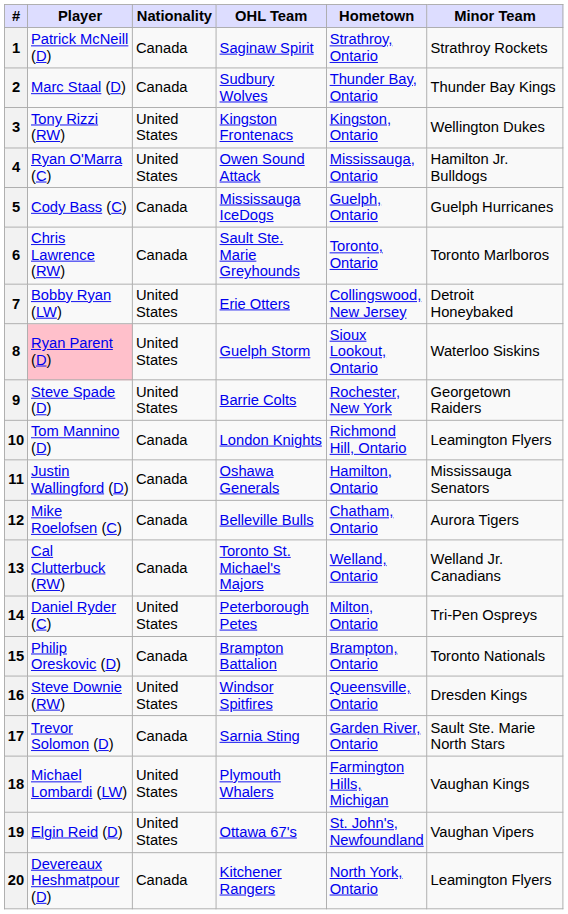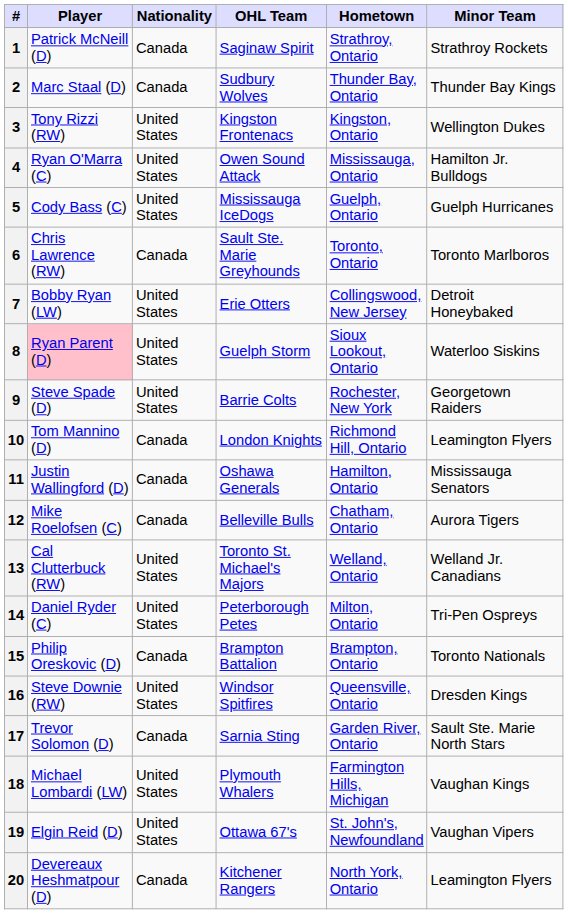 <table class="wikitable">
 <tr>
 <th style="background:#ddf; width:2.75%;">#</th>
 <th style="background:#ddf; width:19.0%;">Player</th>
 <th style="background:#ddf; width:15.0%;">Nationality</th>
 <th style="background:#ddf; width:20.0%;">OHL Team</th>
 <th style="background:#ddf; width:18.0%;">Hometown</th>
 <th style="background:#ddf; width:100.0%;">Minor Team</th>
 </tr>
 <tr>
 <th>1</th>
 <td><a href='#'>Patrick McNeill</a> (<a href='#'>D</a>)</td>
 <td> Canada</td>
 <td><a href='#'>Saginaw Spirit</a></td>
 <td><a href='#'>Strathroy, Ontario</a></td>
 <td>Strathroy Rockets</td>
 </tr>
 <tr>
 <th>2</th>
 <td><a href='#'>Marc Staal</a> (<a href='#'>D</a>)</td>
 <td> Canada</td>
 <td><a href='#'>Sudbury Wolves</a></td>
 <td><a href='#'>Thunder Bay, Ontario</a></td>
 <td>Thunder Bay Kings</td>
 </tr>
 <tr>
 <th>3</th>
 <td><a href='#'>Tony Rizzi</a> (<a href='#'>RW</a>)</td>
 <td> United States</td>
 <td><a href='#'>Kingston Frontenacs</a></td>
 <td><a href='#'>Kingston, Ontario</a></td>
 <td>Wellington Dukes</td>
 </tr>
 <tr>
 <th>4</th>
 <td><a href='#'>Ryan O'Marra</a> (<a href='#'>C</a>)</td>
 <td> United States</td>
 <td><a href='#'>Owen Sound Attack</a></td>
 <td><a href='#'>Mississauga, Ontario</a></td>
 <td>Hamilton Jr. Bulldogs</td>
 </tr>
 <tr>
 <th>5</th>
 <td><a href='#'>Cody Bass</a> (<a href='#'>C</a>)</td>
-<td> Canada</td>
+<td> United States</td>
 <td><a href='#'>Mississauga IceDogs</a></td>
 <td><a href='#'>Guelph, Ontario</a></td>
 <td>Guelph Hurricanes</td>
 </tr>
 <tr>
 <th>6</th>
 <td><a href='#'>Chris Lawrence</a> (<a href='#'>RW</a>)</td>
 <td> Canada</td>
 <td><a href='#'>Sault Ste. Marie Greyhounds</a></td>
 <td><a href='#'>Toronto, Ontario</a></td>
 <td>Toronto Marlboros</td>
 </tr>
 <tr>
 <th>7</th>
 <td><a href='#'>Bobby Ryan</a> (<a href='#'>LW</a>)</td>
 <td> United States</td>
 <td><a href='#'>Erie Otters</a></td>
 <td><a href='#'>Collingswood, New Jersey</a></td>
 <td>Detroit Honeybaked</td>
 </tr>
 <tr>
 <th>8</th>
 <td style="background: pink;"><a href='#'>Ryan Parent</a> (<a href='#'>D</a>)</td>
 <td> United States</td>
 <td><a href='#'>Guelph Storm</a></td>
 <td><a href='#'>Sioux Lookout, Ontario</a></td>
 <td>Waterloo Siskins</td>
 </tr>
 <tr>
 <th>9</th>
 <td><a href='#'>Steve Spade</a> (<a href='#'>D</a>)</td>
 <td> United States</td>
 <td><a href='#'>Barrie Colts</a></td>
 <td><a href='#'>Rochester, New York</a></td>
 <td>Georgetown Raiders</td>
 </tr>
 <tr>
 <th>10</th>
 <td><a href='#'>Tom Mannino</a> (<a href='#'>D</a>)</td>
 <td> Canada</td>
 <td><a href='#'>London Knights</a></td>
 <td><a href='#'>Richmond Hill, Ontario</a></td>
 <td>Leamington Flyers</td>
 </tr>
 <tr>
 <th>11</th>
 <td><a href='#'>Justin Wallingford</a> (<a href='#'>D</a>)</td>
 <td> Canada</td>
 <td><a href='#'>Oshawa Generals</a></td>
 <td><a href='#'>Hamilton, Ontario</a></td>
 <td>Mississauga Senators</td>
 </tr>
 <tr>
 <th>12</th>
 <td><a href='#'>Mike Roelofsen</a> (<a href='#'>C</a>)</td>
 <td> Canada</td>
 <td><a href='#'>Belleville Bulls</a></td>
 <td><a href='#'>Chatham, Ontario</a></td>
 <td>Aurora Tigers</td>
 </tr>
 <tr>
 <th>13</th>
 <td><a href='#'>Cal Clutterbuck</a> (<a href='#'>RW</a>)</td>
-<td> Canada</td>
+<td> United States</td>
 <td><a href='#'>Toronto St. Michael's Majors</a></td>
 <td><a href='#'>Welland, Ontario</a></td>
 <td>Welland Jr. Canadians</td>
 </tr>
 <tr>
 <th>14</th>
 <td><a href='#'>Daniel Ryder</a> (<a href='#'>C</a>)</td>
 <td> United States</td>
 <td><a href='#'>Peterborough Petes</a></td>
 <td><a href='#'>Milton, Ontario</a></td>
 <td>Tri-Pen Ospreys</td>
 </tr>
 <tr>
 <th>15</th>
 <td><a href='#'>Philip Oreskovic</a> (<a href='#'>D</a>)</td>
 <td> Canada</td>
 <td><a href='#'>Brampton Battalion</a></td>
 <td><a href='#'>Brampton, Ontario</a></td>
 <td>Toronto Nationals</td>
 </tr>
 <tr>
 <th>16</th>
 <td><a href='#'>Steve Downie</a> (<a href='#'>RW</a>)</td>
 <td> United States</td>
 <td><a href='#'>Windsor Spitfires</a></td>
 <td><a href='#'>Queensville, Ontario</a></td>
 <td>Dresden Kings</td>
 </tr>
 <tr>
 <th>17</th>
 <td><a href='#'>Trevor Solomon</a> (<a href='#'>D</a>)</td>
 <td> Canada</td>
 <td><a href='#'>Sarnia Sting</a></td>
 <td><a href='#'>Garden River, Ontario</a></td>
 <td>Sault Ste. Marie North Stars</td>
 </tr>
 <tr>
 <th>18</th>
 <td><a href='#'>Michael Lombardi</a> (<a href='#'>LW</a>)</td>
 <td> United States</td>
 <td><a href='#'>Plymouth Whalers</a></td>
 <td><a href='#'>Farmington Hills, Michigan</a></td>
 <td>Vaughan Kings</td>
 </tr>
 <tr>
 <th>19</th>
 <td><a href='#'>Elgin Reid</a> (<a href='#'>D</a>)</td>
 <td> United States</td>
 <td><a href='#'>Ottawa 67's</a></td>
 <td><a href='#'>St. John's, Newfoundland</a></td>
 <td>Vaughan Vipers</td>
 </tr>
 <tr>
 <th>20</th>
 <td><a href='#'>Devereaux Heshmatpour</a> (<a href='#'>D</a>)</td>
 <td> Canada</td>
 <td><a href='#'>Kitchener Rangers</a></td>
 <td><a href='#'>North York, Ontario</a></td>
 <td>Leamington Flyers</td>
 </tr>
 </table>
